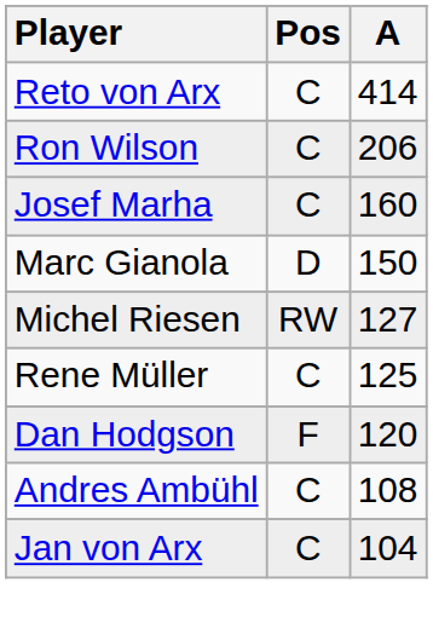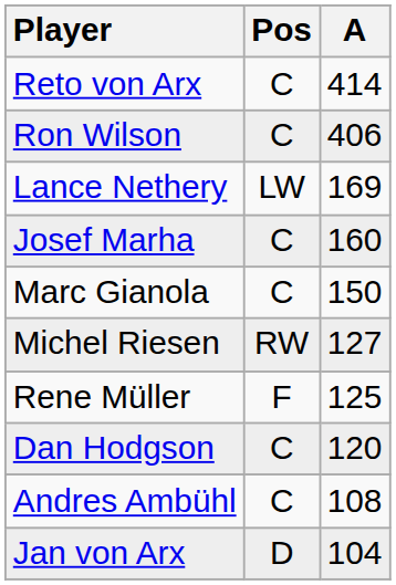 <table class="wikitable" style="text-align:center;">
 <tr>
 <th style="text-align:left;">Player</th>
 <th>Pos</th>
 <th>A</th>
 </tr>
 <tr>
 <td style="text-align:left;"><a href='#'>Reto von Arx</a></td>
 <td>C</td>
 <td>414</td>
 </tr>
 <tr style="background:#eee;">
 <td style="text-align:left;"><a href='#'>Ron Wilson</a></td>
 <td>C</td>
-<td>206</td>
+<td>406</td>
+</tr>
+<tr>
+<td style="text-align:left;"><a href='#'>Lance Nethery</a></td>
+<td>LW</td>
+<td>169</td>
 </tr>
 <tr style="background:#eee;">
 <td style="text-align:left;"><a href='#'>Josef Marha</a></td>
 <td>C</td>
 <td>160</td>
 </tr>
 <tr>
 <td style="text-align:left;">Marc Gianola</td>
-<td>D</td>
+<td>C</td>
 <td>150</td>
 </tr>
 <tr style="background:#eee;">
 <td style="text-align:left;">Michel Riesen</td>
 <td>RW</td>
 <td>127</td>
 </tr>
 <tr>
 <td style="text-align:left;">Rene Müller</td>
-<td>C</td>
+<td>F</td>
 <td>125</td>
 </tr>
 <tr style="background:#eee;">
 <td style="text-align:left;"><a href='#'>Dan Hodgson</a></td>
-<td>F</td>
+<td>C</td>
 <td>120</td>
 </tr>
 <tr>
 <td style="text-align:left;"><a href='#'>Andres Ambühl</a></td>
 <td>C</td>
 <td>108</td>
 </tr>
 <tr style="background:#eee;">
 <td style="text-align:left;"><a href='#'>Jan von Arx</a></td>
-<td>C</td>
+<td>D</td>
 <td>104</td>
 </tr>
 </table>
